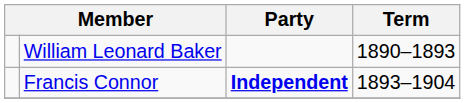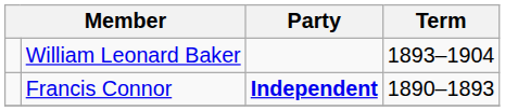 <table class="wikitable">
 <tr>
 <th colspan="2">Member</th>
 <th>Party</th>
 <th>Term</th>
 </tr>
 <tr>
 <td> </td>
 <td><a href='#'>William Leonard Baker</a></td>
 <td></td>
-<td>1890–1893</td>
+<td>1893–1904</td>
 </tr>
 <tr>
 <td> </td>
 <td><a href='#'>Francis Connor</a></td>
 <td><strong><a href='#'>Independent</a></strong></td>
-<td>1893–1904</td>
+<td>1890–1893</td>
 </tr>
 <tr>
 </tr>
 </table>
